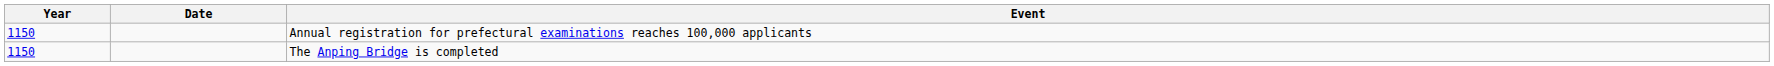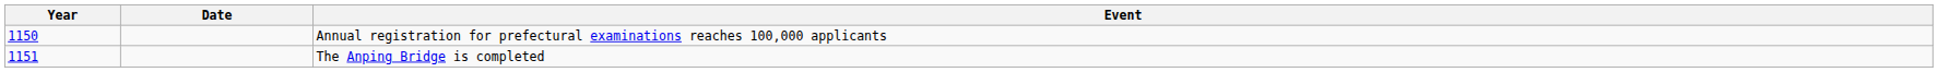 <table class="wikitable" width="100%">
 <tr>
 <th style="width:6%">Year</th>
 <th style="width:10%">Date</th>
 <th>Event</th>
 </tr>
 <tr>
 <td><a href='#'>1150</a></td>
 <td></td>
 <td>Annual registration for prefectural <a href='#'>examinations</a> reaches 100,000 applicants</td>
 </tr>
 <tr>
-<td><a href='#'>1150</a></td>
+<td><a href='#'>1151</a></td>
 <td></td>
 <td>The <a href='#'>Anping Bridge</a> is completed</td>
 </tr>
 </table>
